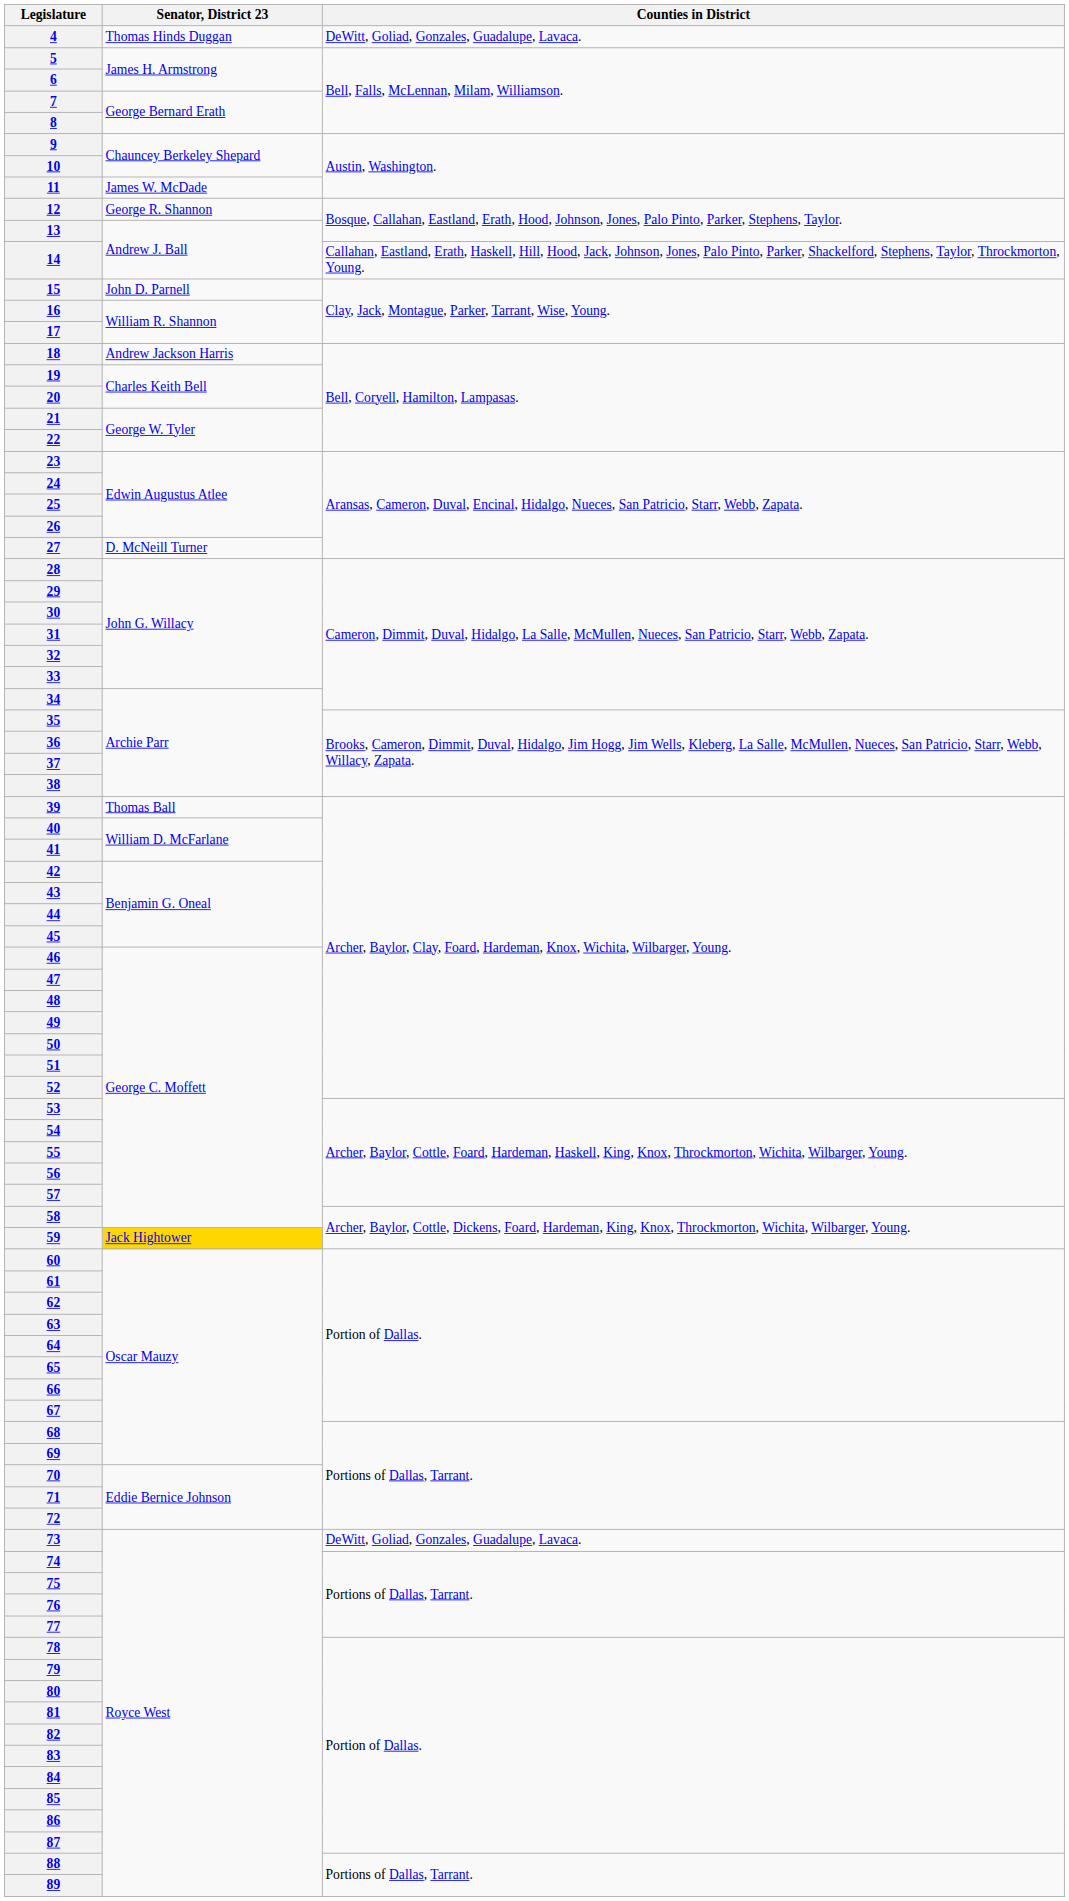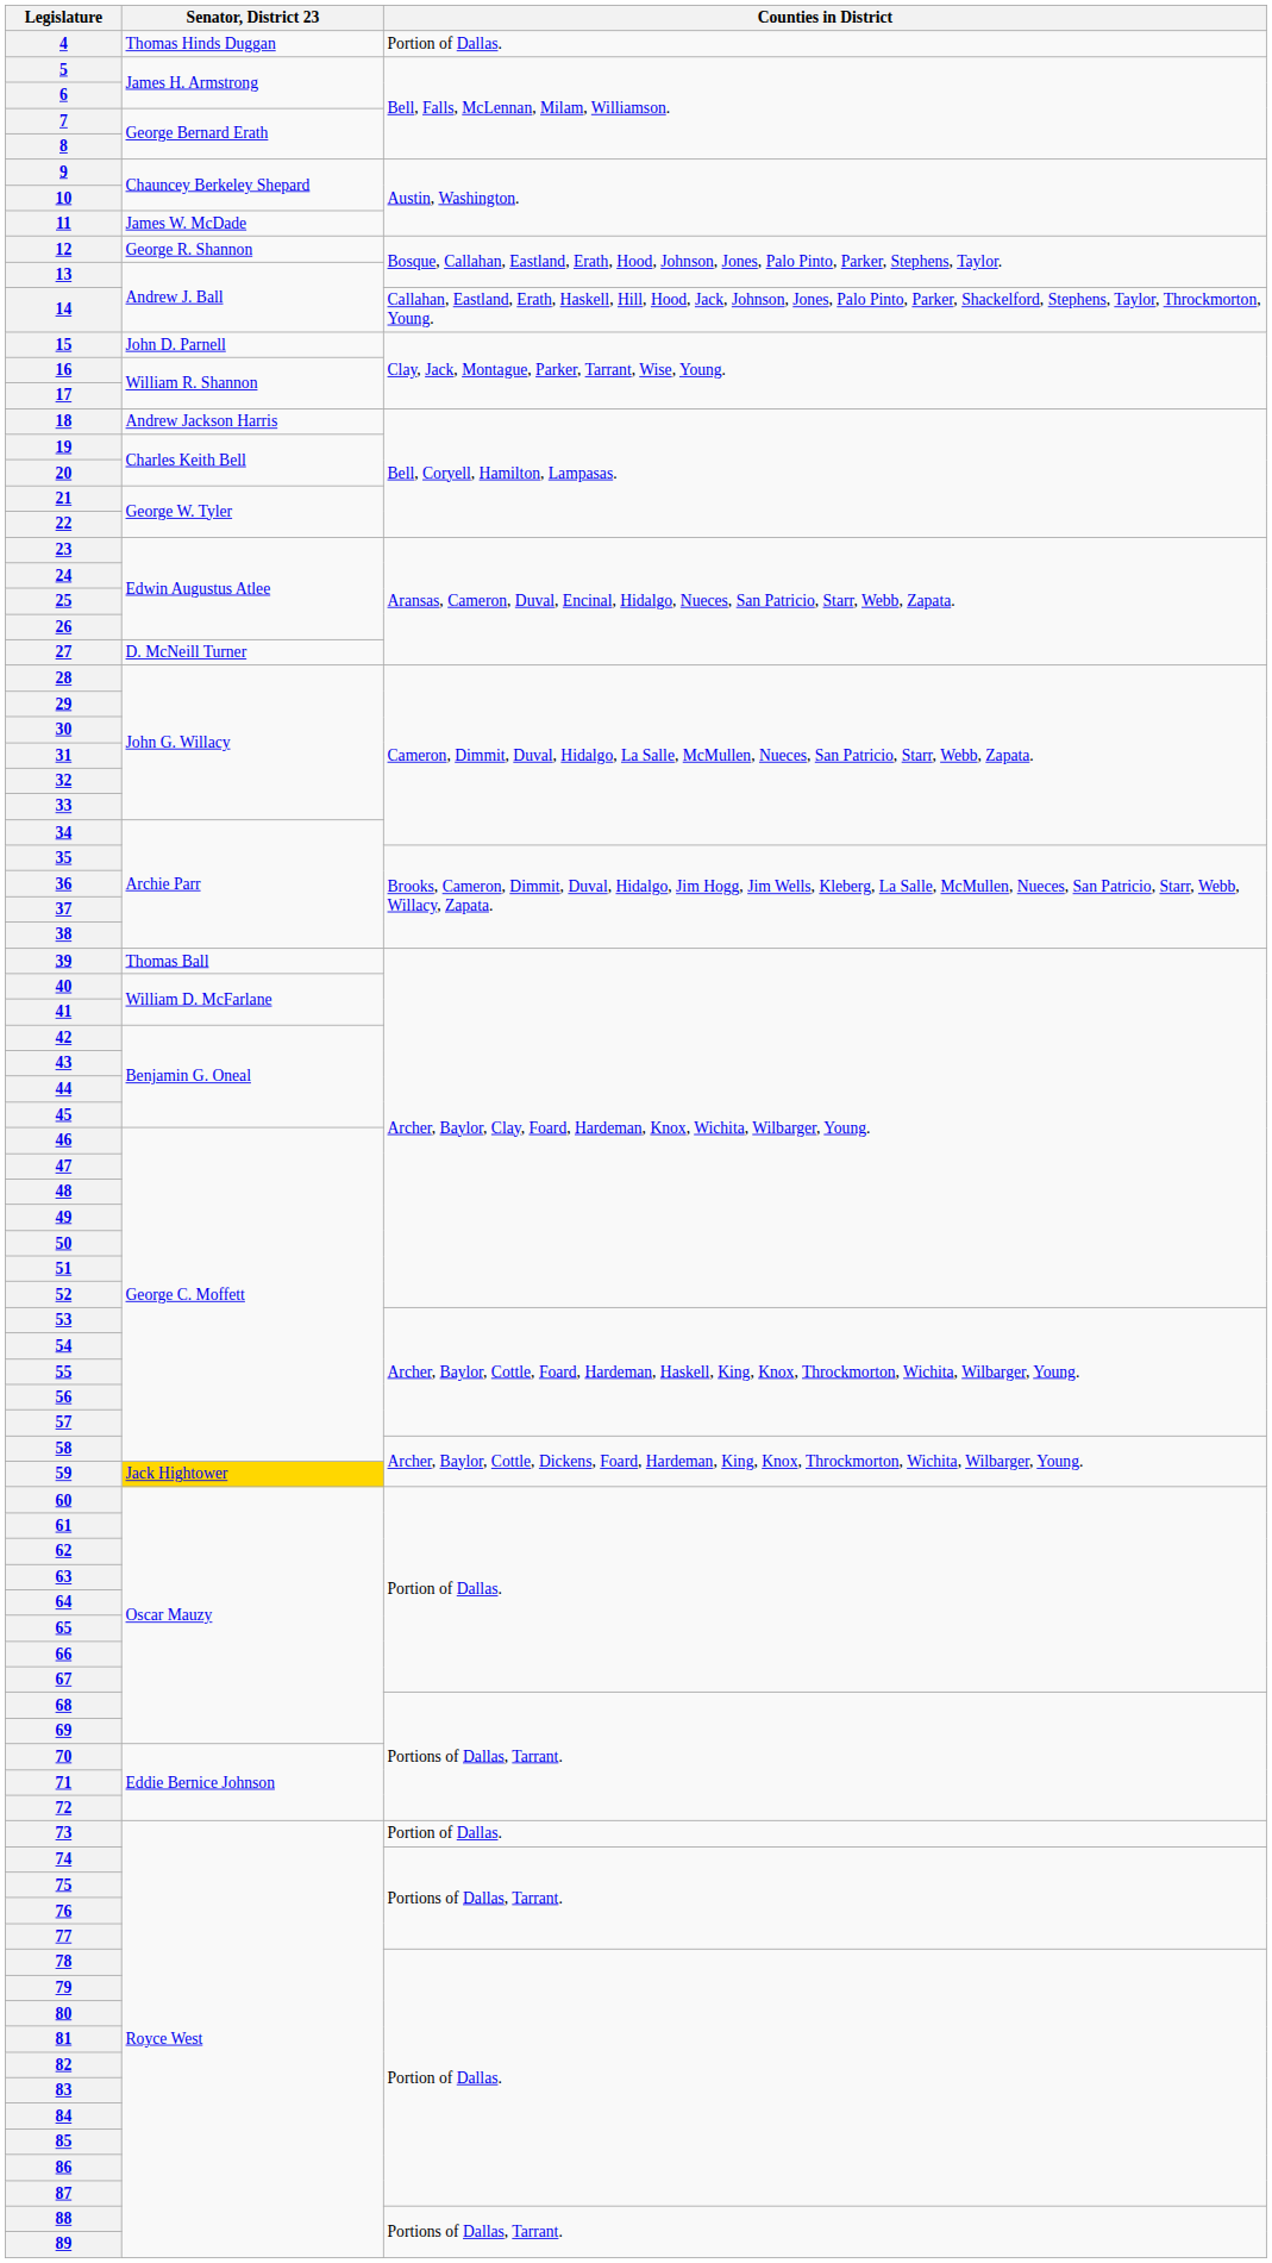 <table class="wikitable">
 <tr>
 <th>Legislature</th>
 <th>Senator, District 23</th>
 <th width=70%>Counties in District</th>
 </tr>
 <tr>
 <th><a href='#'>4</a></th>
 <td><a href='#'>Thomas Hinds Duggan</a></td>
-<td><a href='#'>DeWitt</a>, <a href='#'>Goliad</a>, <a href='#'>Gonzales</a>, <a href='#'>Guadalupe</a>, <a href='#'>Lavaca</a>.</td>
+<td>Portion of <a href='#'>Dallas</a>.</td>
 </tr>
 <tr>
 <th><a href='#'>5</a></th>
 <td rowspan=2><a href='#'>James H. Armstrong</a></td>
 <td rowspan=4><a href='#'>Bell</a>, <a href='#'>Falls</a>, <a href='#'>McLennan</a>, <a href='#'>Milam</a>, <a href='#'>Williamson</a>.</td>
 </tr>
 <tr>
 <th><a href='#'>6</a></th>
 </tr>
 <tr>
 <th><a href='#'>7</a></th>
 <td rowspan=2><a href='#'>George Bernard Erath</a></td>
 </tr>
 <tr>
 <th><a href='#'>8</a></th>
 </tr>
 <tr>
 <th><a href='#'>9</a></th>
 <td rowspan=2><a href='#'>Chauncey Berkeley Shepard</a></td>
 <td rowspan=3><a href='#'>Austin</a>, <a href='#'>Washington</a>.</td>
 </tr>
 <tr>
 <th><a href='#'>10</a></th>
 </tr>
 <tr>
 <th><a href='#'>11</a></th>
 <td><a href='#'>James W. McDade</a></td>
 </tr>
 <tr>
 <th><a href='#'>12</a></th>
 <td><a href='#'>George R. Shannon</a></td>
 <td rowspan=2><a href='#'>Bosque</a>, <a href='#'>Callahan</a>, <a href='#'>Eastland</a>, <a href='#'>Erath</a>, <a href='#'>Hood</a>, <a href='#'>Johnson</a>, <a href='#'>Jones</a>, <a href='#'>Palo Pinto</a>, <a href='#'>Parker</a>, <a href='#'>Stephens</a>, <a href='#'>Taylor</a>.</td>
 </tr>
 <tr>
 <th><a href='#'>13</a></th>
 <td rowspan=2><a href='#'>Andrew J. Ball</a></td>
 </tr>
 <tr>
 <th><a href='#'>14</a></th>
 <td><a href='#'>Callahan</a>, <a href='#'>Eastland</a>, <a href='#'>Erath</a>, <a href='#'>Haskell</a>, <a href='#'>Hill</a>, <a href='#'>Hood</a>, <a href='#'>Jack</a>, <a href='#'>Johnson</a>, <a href='#'>Jones</a>, <a href='#'>Palo Pinto</a>, <a href='#'>Parker</a>, <a href='#'>Shackelford</a>, <a href='#'>Stephens</a>, <a href='#'>Taylor</a>, <a href='#'>Throckmorton</a>, <a href='#'>Young</a>.</td>
 </tr>
 <tr>
 <th><a href='#'>15</a></th>
 <td><a href='#'>John D. Parnell</a></td>
 <td rowspan=3><a href='#'>Clay</a>, <a href='#'>Jack</a>, <a href='#'>Montague</a>, <a href='#'>Parker</a>, <a href='#'>Tarrant</a>, <a href='#'>Wise</a>, <a href='#'>Young</a>.</td>
 </tr>
 <tr>
 <th><a href='#'>16</a></th>
 <td rowspan=2><a href='#'>William R. Shannon</a></td>
 </tr>
 <tr>
 <th><a href='#'>17</a></th>
 </tr>
 <tr>
 <th><a href='#'>18</a></th>
 <td><a href='#'>Andrew Jackson Harris</a></td>
 <td rowspan=5><a href='#'>Bell</a>, <a href='#'>Coryell</a>, <a href='#'>Hamilton</a>, <a href='#'>Lampasas</a>.</td>
 </tr>
 <tr>
 <th><a href='#'>19</a></th>
 <td rowspan=2><a href='#'>Charles Keith Bell</a></td>
 </tr>
 <tr>
 <th><a href='#'>20</a></th>
 </tr>
 <tr>
 <th><a href='#'>21</a></th>
 <td rowspan=2><a href='#'>George W. Tyler</a></td>
 </tr>
 <tr>
 <th><a href='#'>22</a></th>
 </tr>
 <tr>
 <th><a href='#'>23</a></th>
 <td rowspan=4><a href='#'>Edwin Augustus Atlee</a></td>
 <td rowspan=5><a href='#'>Aransas</a>, <a href='#'>Cameron</a>, <a href='#'>Duval</a>, <a href='#'>Encinal</a>, <a href='#'>Hidalgo</a>, <a href='#'>Nueces</a>, <a href='#'>San Patricio</a>, <a href='#'>Starr</a>, <a href='#'>Webb</a>, <a href='#'>Zapata</a>.</td>
 </tr>
 <tr>
 <th><a href='#'>24</a></th>
 </tr>
 <tr>
 <th><a href='#'>25</a></th>
 </tr>
 <tr>
 <th><a href='#'>26</a></th>
 </tr>
 <tr>
 <th><a href='#'>27</a></th>
 <td><a href='#'>D. McNeill Turner</a></td>
 </tr>
 <tr>
 <th><a href='#'>28</a></th>
 <td rowspan=6><a href='#'>John G. Willacy</a></td>
 <td rowspan=7><a href='#'>Cameron</a>, <a href='#'>Dimmit</a>, <a href='#'>Duval</a>, <a href='#'>Hidalgo</a>, <a href='#'>La Salle</a>, <a href='#'>McMullen</a>, <a href='#'>Nueces</a>, <a href='#'>San Patricio</a>, <a href='#'>Starr</a>, <a href='#'>Webb</a>, <a href='#'>Zapata</a>.</td>
 </tr>
 <tr>
 <th><a href='#'>29</a></th>
 </tr>
 <tr>
 <th><a href='#'>30</a></th>
 </tr>
 <tr>
 <th><a href='#'>31</a></th>
 </tr>
 <tr>
 <th><a href='#'>32</a></th>
 </tr>
 <tr>
 <th><a href='#'>33</a></th>
 </tr>
 <tr>
 <th><a href='#'>34</a></th>
 <td rowspan=5><a href='#'>Archie Parr</a></td>
 </tr>
 <tr>
 <th><a href='#'>35</a></th>
 <td rowspan=4><a href='#'>Brooks</a>, <a href='#'>Cameron</a>, <a href='#'>Dimmit</a>, <a href='#'>Duval</a>, <a href='#'>Hidalgo</a>, <a href='#'>Jim Hogg</a>, <a href='#'>Jim Wells</a>, <a href='#'>Kleberg</a>, <a href='#'>La Salle</a>, <a href='#'>McMullen</a>, <a href='#'>Nueces</a>, <a href='#'>San Patricio</a>, <a href='#'>Starr</a>, <a href='#'>Webb</a>, <a href='#'>Willacy</a>, <a href='#'>Zapata</a>.</td>
 </tr>
 <tr>
 <th><a href='#'>36</a></th>
 </tr>
 <tr>
 <th><a href='#'>37</a></th>
 </tr>
 <tr>
 <th><a href='#'>38</a></th>
 </tr>
 <tr>
 <th><a href='#'>39</a></th>
 <td><a href='#'>Thomas Ball</a></td>
 <td rowspan=14><a href='#'>Archer</a>, <a href='#'>Baylor</a>, <a href='#'>Clay</a>, <a href='#'>Foard</a>, <a href='#'>Hardeman</a>, <a href='#'>Knox</a>, <a href='#'>Wichita</a>, <a href='#'>Wilbarger</a>, <a href='#'>Young</a>.</td>
 </tr>
 <tr>
 <th><a href='#'>40</a></th>
 <td rowspan=2><a href='#'>William D. McFarlane</a></td>
 </tr>
 <tr>
 <th><a href='#'>41</a></th>
 </tr>
 <tr>
 <th><a href='#'>42</a></th>
 <td rowspan=4><a href='#'>Benjamin G. Oneal</a></td>
 </tr>
 <tr>
 <th><a href='#'>43</a></th>
 </tr>
 <tr>
 <th><a href='#'>44</a></th>
 </tr>
 <tr>
 <th><a href='#'>45</a></th>
 </tr>
 <tr>
 <th><a href='#'>46</a></th>
 <td rowspan=13><a href='#'>George C. Moffett</a></td>
 </tr>
 <tr>
 <th><a href='#'>47</a></th>
 </tr>
 <tr>
 <th><a href='#'>48</a></th>
 </tr>
 <tr>
 <th><a href='#'>49</a></th>
 </tr>
 <tr>
 <th><a href='#'>50</a></th>
 </tr>
 <tr>
 <th><a href='#'>51</a></th>
 </tr>
 <tr>
 <th><a href='#'>52</a></th>
 </tr>
 <tr>
 <th><a href='#'>53</a></th>
 <td rowspan=5><a href='#'>Archer</a>, <a href='#'>Baylor</a>, <a href='#'>Cottle</a>, <a href='#'>Foard</a>, <a href='#'>Hardeman</a>, <a href='#'>Haskell</a>, <a href='#'>King</a>, <a href='#'>Knox</a>, <a href='#'>Throckmorton</a>, <a href='#'>Wichita</a>, <a href='#'>Wilbarger</a>, <a href='#'>Young</a>.</td>
 </tr>
 <tr>
 <th><a href='#'>54</a></th>
 </tr>
 <tr>
 <th><a href='#'>55</a></th>
 </tr>
 <tr>
 <th><a href='#'>56</a></th>
 </tr>
 <tr>
 <th><a href='#'>57</a></th>
 </tr>
 <tr>
 <th><a href='#'>58</a></th>
 <td rowspan=2><a href='#'>Archer</a>, <a href='#'>Baylor</a>, <a href='#'>Cottle</a>, <a href='#'>Dickens</a>, <a href='#'>Foard</a>, <a href='#'>Hardeman</a>, <a href='#'>King</a>, <a href='#'>Knox</a>, <a href='#'>Throckmorton</a>, <a href='#'>Wichita</a>, <a href='#'>Wilbarger</a>, <a href='#'>Young</a>.</td>
 </tr>
 <tr>
 <th><a href='#'>59</a></th>
 <td style="background: gold;"><a href='#'>Jack Hightower</a></td>
 </tr>
 <tr>
 <th><a href='#'>60</a></th>
 <td rowspan=10><a href='#'>Oscar Mauzy</a></td>
 <td rowspan=8>Portion of <a href='#'>Dallas</a>.</td>
 </tr>
 <tr>
 <th><a href='#'>61</a></th>
 </tr>
 <tr>
 <th><a href='#'>62</a></th>
 </tr>
 <tr>
 <th><a href='#'>63</a></th>
 </tr>
 <tr>
 <th><a href='#'>64</a></th>
 </tr>
 <tr>
 <th><a href='#'>65</a></th>
 </tr>
 <tr>
 <th><a href='#'>66</a></th>
 </tr>
 <tr>
 <th><a href='#'>67</a></th>
 </tr>
 <tr>
 <th><a href='#'>68</a></th>
 <td rowspan=5>Portions of <a href='#'>Dallas</a>, <a href='#'>Tarrant</a>.</td>
 </tr>
 <tr>
 <th><a href='#'>69</a></th>
 </tr>
 <tr>
 <th><a href='#'>70</a></th>
 <td rowspan=3><a href='#'>Eddie Bernice Johnson</a></td>
 </tr>
 <tr>
 <th><a href='#'>71</a></th>
 </tr>
 <tr>
 <th><a href='#'>72</a></th>
 </tr>
 <tr>
 <th><a href='#'>73</a></th>
 <td rowspan=17><a href='#'>Royce West</a></td>
-<td><a href='#'>DeWitt</a>, <a href='#'>Goliad</a>, <a href='#'>Gonzales</a>, <a href='#'>Guadalupe</a>, <a href='#'>Lavaca</a>.</td>
+<td>Portion of <a href='#'>Dallas</a>.</td>
 </tr>
 <tr>
 <th><a href='#'>74</a></th>
 <td rowspan=4>Portions of <a href='#'>Dallas</a>, <a href='#'>Tarrant</a>.</td>
 </tr>
 <tr>
 <th><a href='#'>75</a></th>
 </tr>
 <tr>
 <th><a href='#'>76</a></th>
 </tr>
 <tr>
 <th><a href='#'>77</a></th>
 </tr>
 <tr>
 <th><a href='#'>78</a></th>
 <td rowspan=10>Portion of <a href='#'>Dallas</a>.</td>
 </tr>
 <tr>
 <th><a href='#'>79</a></th>
 </tr>
 <tr>
 <th><a href='#'>80</a></th>
 </tr>
 <tr>
 <th><a href='#'>81</a></th>
 </tr>
 <tr>
 <th><a href='#'>82</a></th>
 </tr>
 <tr>
 <th><a href='#'>83</a></th>
 </tr>
 <tr>
 <th><a href='#'>84</a></th>
 </tr>
 <tr>
 <th><a href='#'>85</a></th>
 </tr>
 <tr>
 <th><a href='#'>86</a></th>
 </tr>
 <tr>
 <th><a href='#'>87</a></th>
 </tr>
 <tr>
 <th><a href='#'>88</a></th>
 <td rowspan=2>Portions of <a href='#'>Dallas</a>, <a href='#'>Tarrant</a>.</td>
 </tr>
 <tr>
 <th><a href='#'>89</a></th>
 </tr>
 </table>
